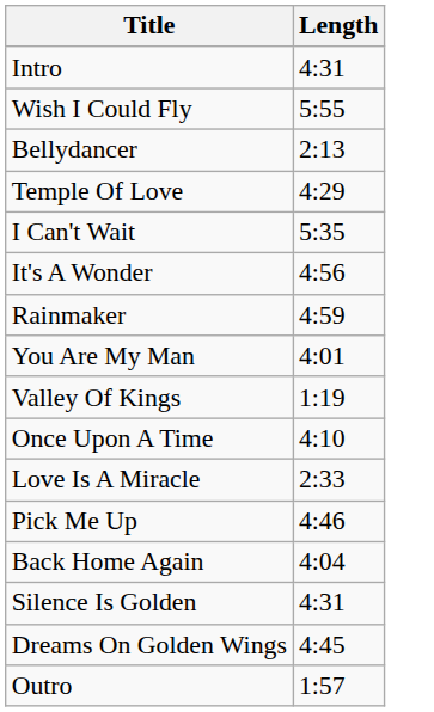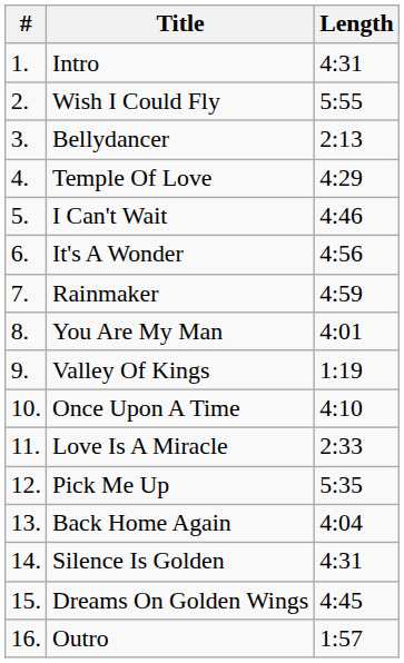 <table class="wikitable">
 <tr>
+<th>#</th>
 <th>Title</th>
 <th>Length</th>
 </tr>
 <tr>
+<td>1.</td>
 <td>Intro</td>
 <td>4:31</td>
 </tr>
 <tr>
+<td>2.</td>
 <td>Wish I Could Fly</td>
 <td>5:55</td>
 </tr>
 <tr>
+<td>3.</td>
 <td>Bellydancer</td>
 <td>2:13</td>
 </tr>
 <tr>
+<td>4.</td>
 <td>Temple Of Love</td>
 <td>4:29</td>
 </tr>
 <tr>
+<td>5.</td>
 <td>I Can't Wait</td>
-<td>5:35</td>
+<td>4:46</td>
 </tr>
 <tr>
+<td>6.</td>
 <td>It's A Wonder</td>
 <td>4:56</td>
 </tr>
 <tr>
+<td>7.</td>
 <td>Rainmaker</td>
 <td>4:59</td>
 </tr>
 <tr>
+<td>8.</td>
 <td>You Are My Man</td>
 <td>4:01</td>
 </tr>
 <tr>
+<td>9.</td>
 <td>Valley Of Kings</td>
 <td>1:19</td>
 </tr>
 <tr>
+<td>10.</td>
 <td>Once Upon A Time</td>
 <td>4:10</td>
 </tr>
 <tr>
+<td>11.</td>
 <td>Love Is A Miracle</td>
 <td>2:33</td>
 </tr>
 <tr>
+<td>12.</td>
 <td>Pick Me Up</td>
-<td>4:46</td>
+<td>5:35</td>
 </tr>
 <tr>
+<td>13.</td>
 <td>Back Home Again</td>
 <td>4:04</td>
 </tr>
 <tr>
+<td>14.</td>
 <td>Silence Is Golden</td>
 <td>4:31</td>
 </tr>
 <tr>
+<td>15.</td>
 <td>Dreams On Golden Wings</td>
 <td>4:45</td>
 </tr>
 <tr>
+<td>16.</td>
 <td>Outro</td>
 <td>1:57</td>
 </tr>
 </table>
